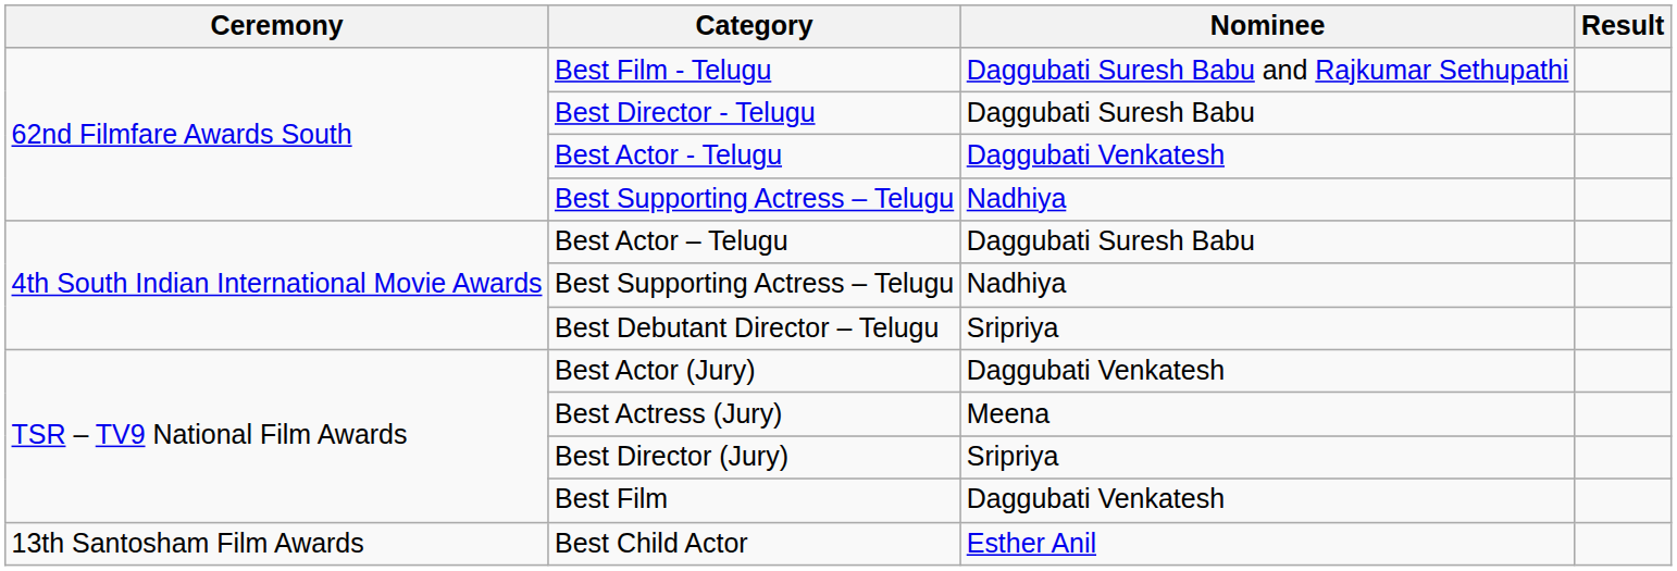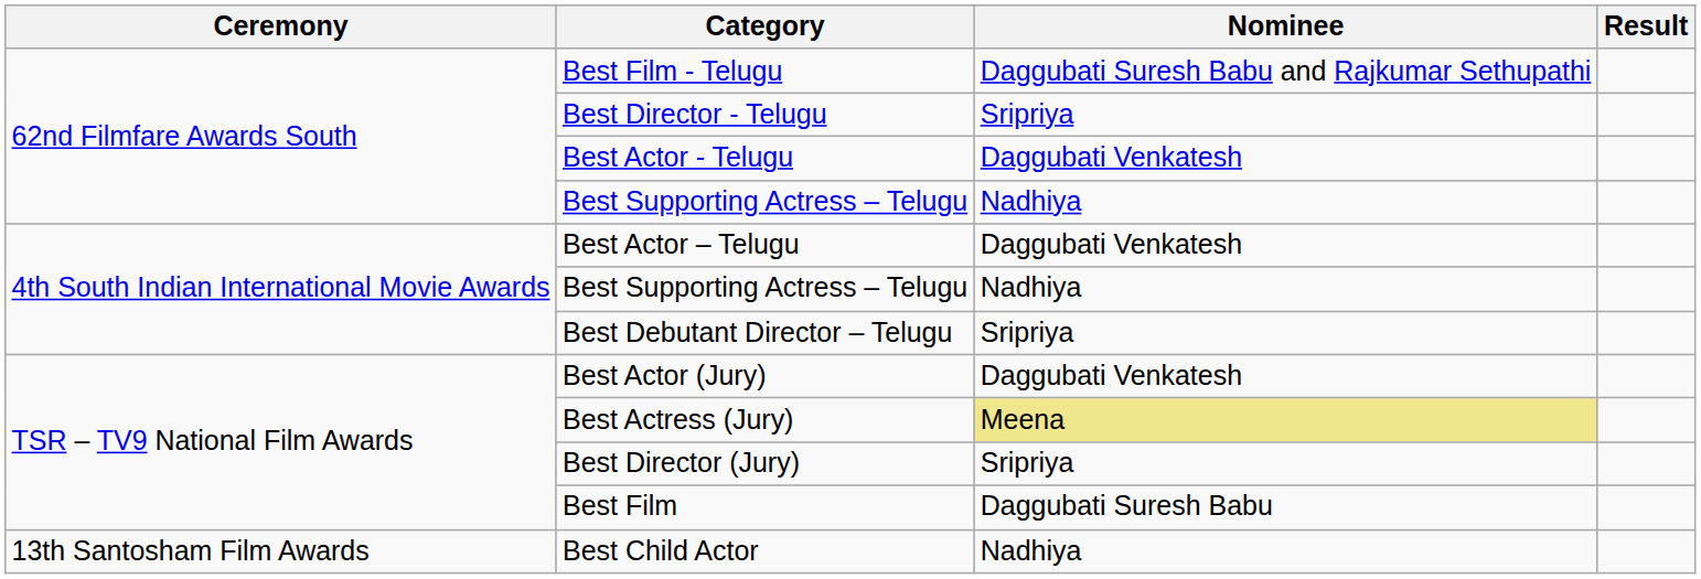 <table class="wikitable">
 <tr>
 <th>Ceremony</th>
 <th>Category</th>
 <th>Nominee</th>
 <th>Result</th>
 </tr>
 <tr>
 <td rowspan="4"><a href='#'>62nd Filmfare Awards South </a></td>
 <td><a href='#'>Best Film - Telugu</a></td>
 <td><a href='#'>Daggubati Suresh Babu</a> and <a href='#'>Rajkumar Sethupathi</a></td>
 <td></td>
 </tr>
 <tr>
 <td><a href='#'>Best Director - Telugu</a></td>
-<td>Daggubati Suresh Babu</td>
+<td><a href='#'>Sripriya</a></td>
 <td></td>
 </tr>
 <tr>
 <td><a href='#'>Best Actor - Telugu</a></td>
 <td><a href='#'>Daggubati Venkatesh</a></td>
 <td></td>
 </tr>
 <tr>
 <td><a href='#'>Best Supporting Actress – Telugu</a></td>
 <td><a href='#'>Nadhiya</a></td>
 <td></td>
 </tr>
 <tr>
 <td rowspan="3"><a href='#'>4th South Indian International Movie Awards</a></td>
 <td>Best Actor – Telugu</td>
-<td>Daggubati Suresh Babu</td>
+<td>Daggubati Venkatesh</td>
 <td></td>
 </tr>
 <tr>
 <td>Best Supporting Actress – Telugu</td>
 <td>Nadhiya</td>
 <td></td>
 </tr>
 <tr>
 <td>Best Debutant Director – Telugu</td>
 <td>Sripriya</td>
 <td></td>
 </tr>
 <tr>
 <td rowspan="4"><a href='#'>TSR</a> – <a href='#'>TV9</a> National Film Awards</td>
 <td>Best Actor (Jury)</td>
 <td>Daggubati Venkatesh</td>
 <td></td>
 </tr>
 <tr>
 <td>Best Actress (Jury)</td>
-<td>Meena</td>
+<td style="background: khaki;">Meena</td>
 <td></td>
 </tr>
 <tr>
 <td>Best Director (Jury)</td>
 <td>Sripriya</td>
 <td></td>
 </tr>
 <tr>
 <td>Best Film</td>
-<td>Daggubati Venkatesh</td>
+<td>Daggubati Suresh Babu</td>
 <td></td>
 </tr>
 <tr>
 <td>13th Santosham Film Awards</td>
 <td>Best Child Actor</td>
-<td><a href='#'>Esther Anil</a></td>
+<td>Nadhiya</td>
 <td></td>
 </tr>
 </table>
